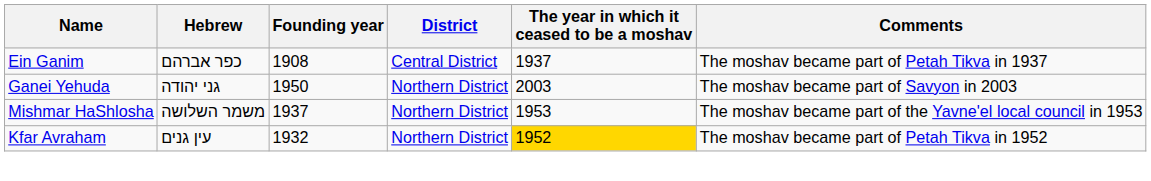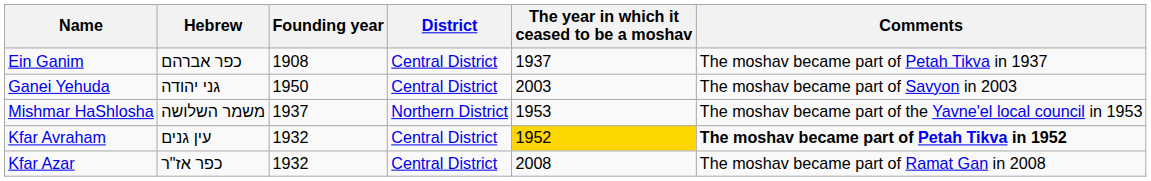 <table class="wikitable sortable">
 <tr>
 <th>Name</th>
 <th>Hebrew</th>
 <th>Founding year</th>
 <th><a href='#'>District</a></th>
 <th>The year in which it<br>ceased to be a moshav</th>
 <th>Comments</th>
 </tr>
 <tr>
 <td><a href='#'>Ein Ganim</a></td>
 <td>כפר אברהם</td>
 <td>1908</td>
 <td><a href='#'>Central District</a></td>
 <td>1937</td>
 <td>The moshav became part of <a href='#'>Petah Tikva</a> in 1937</td>
 </tr>
 <tr>
 <td><a href='#'>Ganei Yehuda</a></td>
 <td>גני יהודה</td>
 <td>1950</td>
-<td><a href='#'>Northern District</a></td>
+<td><a href='#'>Central District</a></td>
 <td>2003</td>
 <td>The moshav became part of <a href='#'>Savyon</a> in 2003</td>
 </tr>
 <tr>
 <td><a href='#'>Mishmar HaShlosha</a></td>
 <td>משמר השלושה</td>
 <td>1937</td>
 <td><a href='#'>Northern District</a></td>
 <td>1953</td>
 <td>The moshav became part of the <a href='#'>Yavne'el local council</a> in 1953</td>
 </tr>
 <tr>
 <td><a href='#'>Kfar Avraham</a></td>
 <td>עין גנים</td>
 <td>1932</td>
-<td><a href='#'>Northern District</a></td>
+<td><a href='#'>Central District</a></td>
 <td style="background: gold;">1952</td>
-<td>The moshav became part of <a href='#'>Petah Tikva</a> in 1952</td>
+<td><strong>The moshav became part of <a href='#'>Petah Tikva</a> in 1952</strong></td>
+</tr>
+<tr>
+<td><a href='#'>Kfar Azar</a></td>
+<td>כפר אז"ר</td>
+<td>1932</td>
+<td><a href='#'>Central District</a></td>
+<td>2008</td>
+<td>The moshav became part of <a href='#'>Ramat Gan</a> in 2008</td>
 </tr>
 </table>
